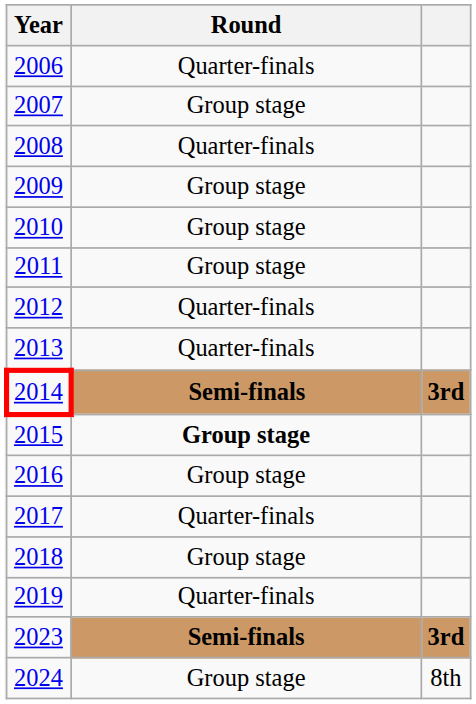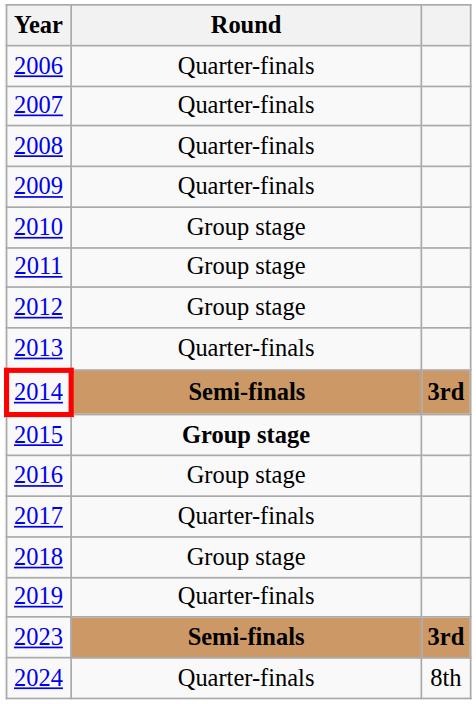 <table class="wikitable" style="text-align: center; font-size:90%">
 <tr>
 <th>Year</th>
 <th style="width:200px">Round</th>
 <th></th>
 </tr>
 <tr>
 <td><a href='#'>2006</a></td>
 <td>Quarter-finals</td>
 <td></td>
 </tr>
 <tr>
 <td><a href='#'>2007</a></td>
-<td>Group stage</td>
+<td>Quarter-finals</td>
 <td></td>
 </tr>
 <tr>
 <td><a href='#'>2008</a></td>
 <td>Quarter-finals</td>
 <td></td>
 </tr>
 <tr>
 <td><a href='#'>2009</a></td>
-<td>Group stage</td>
+<td>Quarter-finals</td>
 <td></td>
 </tr>
 <tr>
 <td><a href='#'>2010</a></td>
 <td>Group stage</td>
 <td></td>
 </tr>
 <tr>
 <td><a href='#'>2011</a></td>
 <td>Group stage</td>
 <td></td>
 </tr>
 <tr>
 <td><a href='#'>2012</a></td>
-<td>Quarter-finals</td>
+<td>Group stage</td>
 <td></td>
 </tr>
 <tr>
 <td><a href='#'>2013</a></td>
 <td>Quarter-finals</td>
 <td></td>
 </tr>
 <tr>
 <td style="border: 3px solid red"><a href='#'>2014</a></td>
 <td bgcolor="cc9966"><strong>Semi-finals</strong></td>
 <td bgcolor="cc9966"><strong>3rd</strong></td>
 </tr>
 <tr>
 <td><a href='#'>2015</a></td>
 <td><strong>Group stage</strong></td>
 <td></td>
 </tr>
 <tr>
 <td><a href='#'>2016</a></td>
 <td>Group stage</td>
 <td></td>
 </tr>
 <tr>
 <td><a href='#'>2017</a></td>
 <td>Quarter-finals</td>
 <td></td>
 </tr>
 <tr>
 <td><a href='#'>2018</a></td>
 <td>Group stage</td>
 <td></td>
 </tr>
 <tr>
 <td><a href='#'>2019</a></td>
 <td>Quarter-finals</td>
 <td></td>
 </tr>
 <tr>
 <td><a href='#'>2023</a></td>
 <td bgcolor="cc9966"><strong>Semi-finals</strong></td>
 <td bgcolor="cc9966"><strong>3rd</strong></td>
 </tr>
 <tr>
 <td><a href='#'>2024</a></td>
-<td>Group stage</td>
+<td>Quarter-finals</td>
 <td>8th</td>
 </tr>
 </table>
